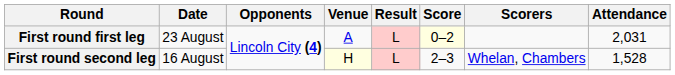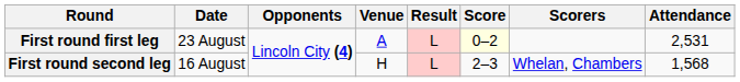 <table class="wikitable" style="text-align:center">
 <tr>
 <th>Round</th>
 <th>Date</th>
 <th>Opponents</th>
 <th>Venue</th>
 <th>Result</th>
 <th>Score</th>
 <th>Scorers</th>
 <th>Attendance</th>
 </tr>
 <tr>
 <th>First round first leg</th>
 <td>23 August</td>
 <td rowspan=2><a href='#'>Lincoln City</a> <strong>(<a href='#'>4</a>)</strong></td>
 <td><a href='#'>A</a></td>
 <td style="background-color:#FFCCCC">L</td>
 <td style="background: lightyellow;">0–2</td>
 <td align="left"></td>
-<td>2,031</td>
+<td>2,531</td>
 </tr>
 <tr>
 <th>First round second leg</th>
 <td>16 August</td>
-<td style="background: lightyellow;">H</td>
+<td>H</td>
 <td style="background-color:#FFCCCC">L</td>
 <td>2–3</td>
 <td align="left"><a href='#'>Whelan</a>, <a href='#'>Chambers</a></td>
-<td>1,528</td>
+<td>1,568</td>
 </tr>
 </table>
